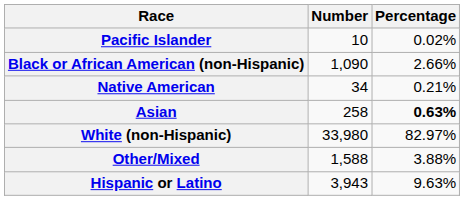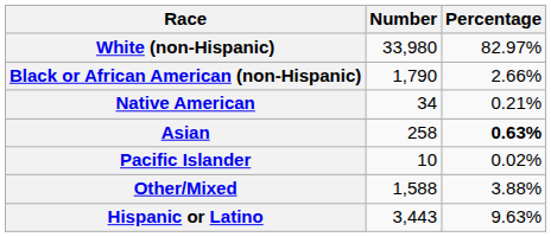 <table class="wikitable" style="text-align:right">
 <tr>
 <th scope="col">Race</th>
 <th scope="col">Number</th>
 <th scope="col">Percentage</th>
 </tr>
 <tr>
-<th scope="row"><a href='#'>Pacific Islander</a></th>
-<td>10</td>
-<td>0.02%</td>
+<th scope="row"><a href='#'>White</a> (non-Hispanic)</th>
+<td>33,980</td>
+<td>82.97%</td>
 </tr>
 <tr>
 <th scope="row"><a href='#'>Black or African American</a> (non-Hispanic)</th>
-<td>1,090</td>
+<td>1,790</td>
 <td>2.66%</td>
 </tr>
 <tr>
 <th scope="row"><a href='#'>Native American</a></th>
 <td>34</td>
 <td>0.21%</td>
 </tr>
 <tr>
 <th scope="row"><a href='#'>Asian</a></th>
 <td>258</td>
 <td><strong>0.63%</strong></td>
 </tr>
 <tr>
-<th scope="row"><a href='#'>White</a> (non-Hispanic)</th>
-<td>33,980</td>
-<td>82.97%</td>
+<th scope="row"><a href='#'>Pacific Islander</a></th>
+<td>10</td>
+<td>0.02%</td>
 </tr>
 <tr>
 <th scope="row"><a href='#'>Other/Mixed</a></th>
 <td>1,588</td>
 <td>3.88%</td>
 </tr>
 <tr>
 <th scope="row"><a href='#'>Hispanic</a> or <a href='#'>Latino</a></th>
-<td>3,943</td>
+<td>3,443</td>
 <td>9.63%</td>
 </tr>
 </table>
